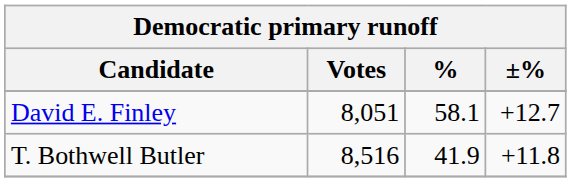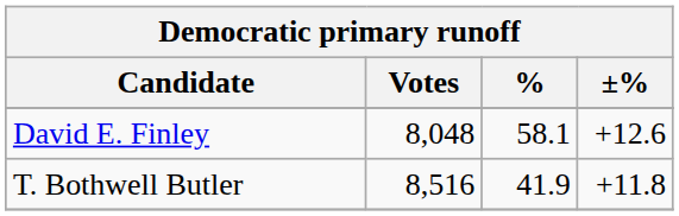 <table class="wikitable" align="left" style="margin: 1em 1em 1em 0; font-size: 95%;">
 <tr>
 <th colspan="4">Democratic primary runoff</th>
 </tr>
 <tr>
 <th colspan="1" style="width: 170px">Candidate</th>
 <th style="width: 50px">Votes</th>
 <th style="width: 40px">%</th>
 <th style="width: 40px">±%</th>
 </tr>
 <tr>
 </tr>
 <tr>
 <td><a href='#'>David E. Finley</a></td>
-<td align="right">8,051</td>
+<td align="right">8,048</td>
 <td align="right">58.1</td>
-<td align="right">+12.7</td>
+<td align="right">+12.6</td>
 </tr>
 <tr>
 <td>T. Bothwell Butler</td>
 <td align="right">8,516</td>
 <td align="right">41.9</td>
 <td align="right">+11.8</td>
 </tr>
 <tr>
 </tr>
 </table>
